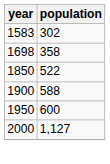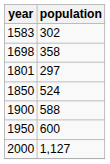 <table class="wikitable">
 <tr>
 <th>year</th>
 <th>population</th>
 </tr>
 <tr>
 <td>1583</td>
 <td>302</td>
 </tr>
 <tr>
 <td>1698</td>
 <td>358</td>
 </tr>
 <tr>
+<td>1801</td>
+<td>297</td>
+</tr>
+<tr>
 <td>1850</td>
-<td>522</td>
+<td>524</td>
 </tr>
 <tr>
 <td>1900</td>
 <td>588</td>
 </tr>
 <tr>
 <td>1950</td>
 <td>600</td>
 </tr>
 <tr>
 <td>2000</td>
 <td>1,127</td>
 </tr>
 <tr>
 </tr>
 </table>
